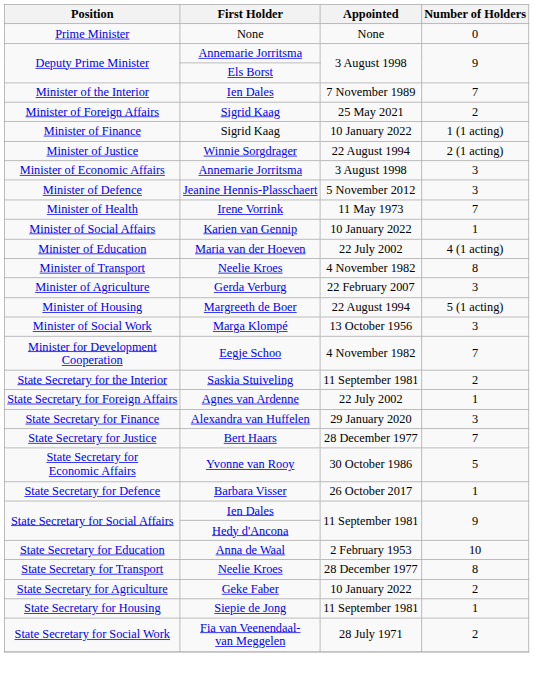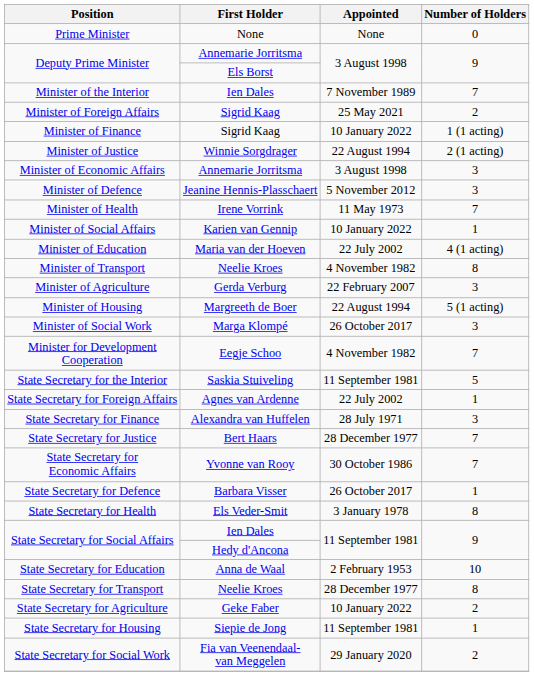 <table class="wikitable" style="text-align:center">
 <tr>
 <th>Position</th>
 <th>First Holder</th>
 <th>Appointed</th>
 <th>Number of Holders</th>
 </tr>
 <tr>
 <td><a href='#'>Prime Minister</a></td>
 <td>None</td>
 <td>None</td>
 <td>0</td>
 </tr>
 <tr>
 <td rowspan=2><a href='#'>Deputy Prime Minister</a></td>
 <td><a href='#'>Annemarie Jorritsma</a></td>
 <td rowspan=2>3 August 1998</td>
 <td rowspan=2>9</td>
 </tr>
 <tr>
 <td><a href='#'>Els Borst</a></td>
 </tr>
 <tr>
 <td><a href='#'>Minister of the Interior</a></td>
 <td><a href='#'>Ien Dales</a></td>
 <td>7 November 1989</td>
 <td>7</td>
 </tr>
 <tr>
 <td><a href='#'>Minister of Foreign Affairs</a></td>
 <td><a href='#'>Sigrid Kaag</a></td>
 <td>25 May 2021</td>
 <td>2</td>
 </tr>
 <tr>
 <td><a href='#'>Minister of Finance</a></td>
 <td>Sigrid Kaag</td>
 <td>10 January 2022</td>
 <td>1 (1 acting)</td>
 </tr>
 <tr>
 <td><a href='#'>Minister of Justice</a></td>
 <td><a href='#'>Winnie Sorgdrager</a></td>
 <td>22 August 1994</td>
 <td>2 (1 acting)</td>
 </tr>
 <tr>
 <td><a href='#'>Minister of Economic Affairs</a></td>
 <td><a href='#'>Annemarie Jorritsma</a></td>
 <td>3 August 1998</td>
 <td>3</td>
 </tr>
 <tr>
 <td><a href='#'>Minister of Defence</a></td>
 <td><a href='#'>Jeanine Hennis-Plasschaert</a></td>
 <td>5 November 2012</td>
 <td>3</td>
 </tr>
 <tr>
 <td><a href='#'>Minister of Health</a></td>
 <td><a href='#'>Irene Vorrink</a></td>
 <td>11 May 1973</td>
 <td>7</td>
 </tr>
 <tr>
 <td><a href='#'>Minister of Social Affairs</a></td>
 <td><a href='#'>Karien van Gennip</a></td>
 <td>10 January 2022</td>
 <td>1</td>
 </tr>
 <tr>
 <td><a href='#'>Minister of Education</a></td>
 <td><a href='#'>Maria van der Hoeven</a></td>
 <td>22 July 2002</td>
 <td>4 (1 acting)</td>
 </tr>
 <tr>
 <td><a href='#'>Minister of Transport</a></td>
 <td><a href='#'>Neelie Kroes</a></td>
 <td>4 November 1982</td>
 <td>8</td>
 </tr>
 <tr>
 <td><a href='#'>Minister of Agriculture</a></td>
 <td><a href='#'>Gerda Verburg</a></td>
 <td>22 February 2007</td>
 <td>3</td>
 </tr>
 <tr>
 <td><a href='#'>Minister of Housing</a></td>
 <td><a href='#'>Margreeth de Boer</a></td>
 <td>22 August 1994</td>
 <td>5 (1 acting)</td>
 </tr>
 <tr>
 <td><a href='#'>Minister of Social Work</a></td>
 <td><a href='#'>Marga Klompé</a></td>
-<td>13 October 1956</td>
+<td>26 October 2017</td>
 <td>3</td>
 </tr>
 <tr>
 <td><a href='#'>Minister for Development <br> Cooperation</a></td>
 <td><a href='#'>Eegje Schoo</a></td>
 <td>4 November 1982</td>
 <td>7</td>
 </tr>
 <tr>
 <td><a href='#'>State Secretary for the Interior</a></td>
 <td><a href='#'>Saskia Stuiveling</a></td>
 <td>11 September 1981</td>
-<td>2</td>
+<td>5</td>
 </tr>
 <tr>
 <td><a href='#'>State Secretary for Foreign Affairs</a></td>
 <td><a href='#'>Agnes van Ardenne</a></td>
 <td>22 July 2002</td>
 <td>1</td>
 </tr>
 <tr>
 <td><a href='#'>State Secretary for Finance</a></td>
 <td><a href='#'>Alexandra van Huffelen</a></td>
-<td>29 January 2020</td>
+<td>28 July 1971</td>
 <td>3</td>
 </tr>
 <tr>
 <td><a href='#'>State Secretary for Justice</a></td>
 <td><a href='#'>Bert Haars</a></td>
 <td>28 December 1977</td>
 <td>7</td>
 </tr>
 <tr>
 <td><a href='#'>State Secretary for <br> Economic Affairs</a></td>
 <td><a href='#'>Yvonne van Rooy</a></td>
 <td>30 October 1986</td>
-<td>5</td>
+<td>7</td>
 </tr>
 <tr>
 <td><a href='#'>State Secretary for Defence</a></td>
 <td><a href='#'>Barbara Visser</a></td>
 <td>26 October 2017</td>
 <td>1</td>
+</tr>
+<tr>
+<td><a href='#'>State Secretary for Health</a></td>
+<td><a href='#'>Els Veder-Smit</a></td>
+<td>3 January 1978</td>
+<td>8</td>
 </tr>
 <tr>
 <td rowspan=2><a href='#'>State Secretary for Social Affairs</a></td>
 <td><a href='#'>Ien Dales</a></td>
 <td rowspan=2>11 September 1981</td>
 <td rowspan=2>9</td>
 </tr>
 <tr>
 <td><a href='#'>Hedy d'Ancona</a></td>
 </tr>
 <tr>
 <td><a href='#'>State Secretary for Education</a></td>
 <td><a href='#'>Anna de Waal</a></td>
 <td>2 February 1953</td>
 <td>10</td>
 </tr>
 <tr>
 <td><a href='#'>State Secretary for Transport</a></td>
 <td><a href='#'>Neelie Kroes</a></td>
 <td>28 December 1977</td>
 <td>8</td>
 </tr>
 <tr>
 <td><a href='#'>State Secretary for Agriculture</a></td>
 <td><a href='#'>Geke Faber</a></td>
 <td>10 January 2022</td>
 <td>2</td>
 </tr>
 <tr>
 <td><a href='#'>State Secretary for Housing</a></td>
 <td><a href='#'>Siepie de Jong</a></td>
 <td>11 September 1981</td>
 <td>1</td>
 </tr>
 <tr>
 <td><a href='#'>State Secretary for Social Work</a></td>
 <td><a href='#'>Fia van Veenendaal-<br>van Meggelen</a></td>
-<td>28 July 1971</td>
+<td>29 January 2020</td>
 <td>2</td>
 </tr>
 <tr>
 </tr>
 </table>
